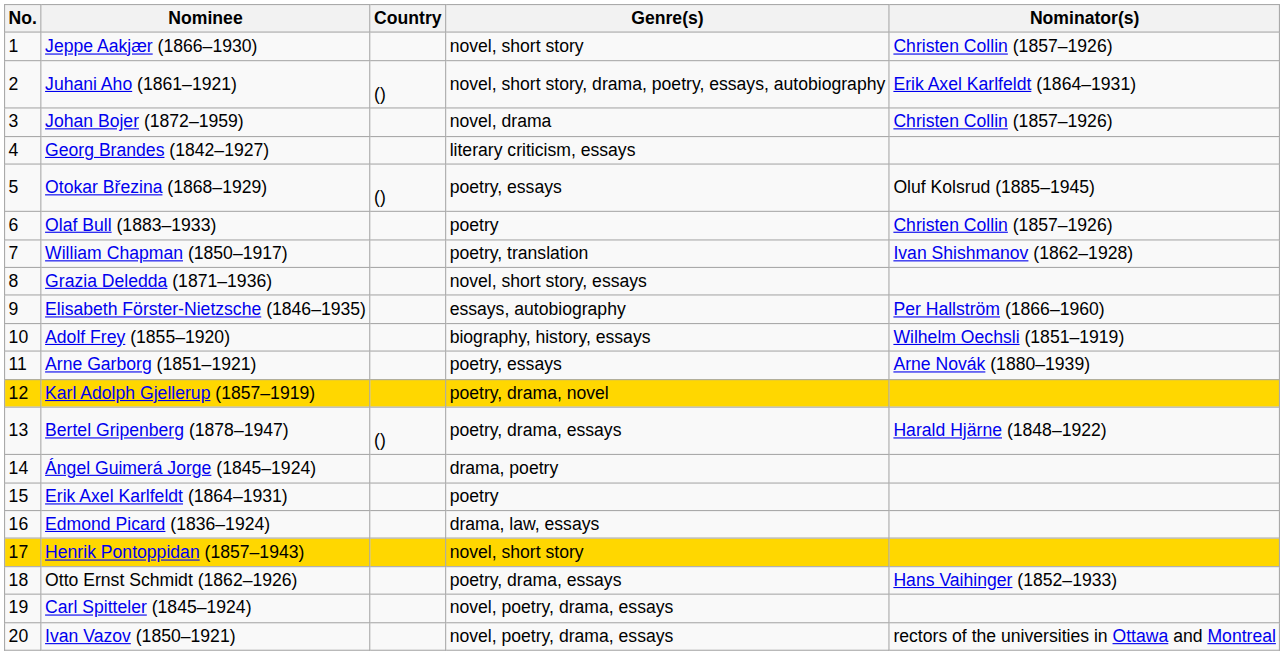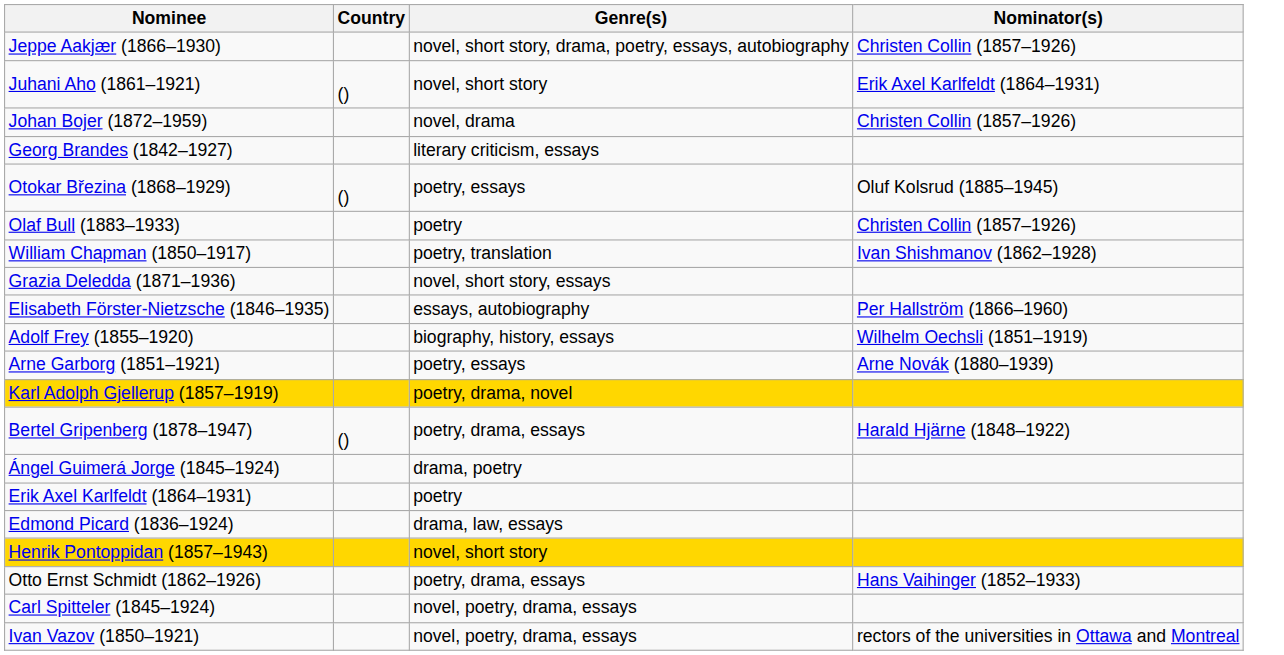 <table class="sortable wikitable mw-collapsible">
 <tr>
-<th scope=col>No.</th>
 <th scope=col>Nominee</th>
 <th scope=col>Country</th>
 <th scope=col>Genre(s)</th>
 <th scope=col>Nominator(s)</th>
 </tr>
 <tr>
-<td>1</td>
 <td><a href='#'>Jeppe Aakjær</a> (1866–1930)</td>
 <td></td>
-<td>novel, short story</td>
+<td>novel, short story, drama, poetry, essays, autobiography</td>
 <td><a href='#'>Christen Collin</a> (1857–1926)</td>
 </tr>
 <tr>
-<td>2</td>
 <td><a href='#'>Juhani Aho</a> (1861–1921)</td>
 <td><br>()</td>
-<td>novel, short story, drama, poetry, essays, autobiography</td>
+<td>novel, short story</td>
 <td><a href='#'>Erik Axel Karlfeldt</a> (1864–1931)</td>
 </tr>
 <tr>
-<td>3</td>
 <td><a href='#'>Johan Bojer</a> (1872–1959)</td>
 <td></td>
 <td>novel, drama</td>
 <td><a href='#'>Christen Collin</a> (1857–1926)</td>
 </tr>
 <tr>
-<td>4</td>
 <td><a href='#'>Georg Brandes</a> (1842–1927)</td>
 <td></td>
 <td>literary criticism, essays</td>
 <td></td>
 </tr>
 <tr>
-<td>5</td>
 <td><a href='#'>Otokar Březina</a> (1868–1929)</td>
 <td><br>()</td>
 <td>poetry, essays</td>
 <td>Oluf Kolsrud (1885–1945)</td>
 </tr>
 <tr>
-<td>6</td>
 <td><a href='#'>Olaf Bull</a> (1883–1933)</td>
 <td></td>
 <td>poetry</td>
 <td><a href='#'>Christen Collin</a> (1857–1926)</td>
 </tr>
 <tr>
-<td>7</td>
 <td><a href='#'>William Chapman</a> (1850–1917)</td>
 <td></td>
 <td>poetry, translation</td>
 <td><a href='#'>Ivan Shishmanov</a> (1862–1928)</td>
 </tr>
 <tr>
-<td>8</td>
 <td><a href='#'>Grazia Deledda</a> (1871–1936)</td>
 <td></td>
 <td>novel, short story, essays</td>
 <td></td>
 </tr>
 <tr>
-<td>9</td>
 <td><a href='#'>Elisabeth Förster-Nietzsche</a> (1846–1935)</td>
 <td></td>
 <td>essays, autobiography</td>
 <td><a href='#'>Per Hallström</a> (1866–1960)</td>
 </tr>
 <tr>
-<td>10</td>
 <td><a href='#'>Adolf Frey</a> (1855–1920)</td>
 <td></td>
 <td>biography, history, essays</td>
 <td><a href='#'>Wilhelm Oechsli</a> (1851–1919)</td>
 </tr>
 <tr>
-<td>11</td>
 <td><a href='#'>Arne Garborg</a> (1851–1921)</td>
 <td></td>
 <td>poetry, essays</td>
 <td><a href='#'>Arne Novák</a> (1880–1939)</td>
 </tr>
 <tr>
-<td style="background:gold;white-space:nowrap">12</td>
 <td style="background:gold;white-space:nowrap"><a href='#'>Karl Adolph Gjellerup</a> (1857–1919)</td>
 <td style="background:gold;white-space:nowrap"></td>
 <td style="background:gold;white-space:nowrap">poetry, drama, novel</td>
 <td style="background:gold;white-space:nowrap"></td>
 </tr>
 <tr>
-<td>13</td>
 <td><a href='#'>Bertel Gripenberg</a> (1878–1947)</td>
 <td><br>()<br></td>
 <td>poetry, drama, essays</td>
 <td><a href='#'>Harald Hjärne</a> (1848–1922)</td>
 </tr>
 <tr>
-<td>14</td>
 <td><a href='#'>Ángel Guimerá Jorge</a> (1845–1924)</td>
 <td></td>
 <td>drama, poetry</td>
 <td></td>
 </tr>
 <tr>
-<td>15</td>
 <td><a href='#'>Erik Axel Karlfeldt</a> (1864–1931)</td>
 <td></td>
 <td>poetry</td>
 <td></td>
 </tr>
 <tr>
-<td>16</td>
 <td><a href='#'>Edmond Picard</a> (1836–1924)</td>
 <td></td>
 <td>drama, law, essays</td>
 <td></td>
 </tr>
 <tr>
-<td style="background:gold;white-space:nowrap">17</td>
 <td style="background:gold;white-space:nowrap"><a href='#'>Henrik Pontoppidan</a> (1857–1943)</td>
 <td style="background:gold;white-space:nowrap"></td>
 <td style="background:gold;white-space:nowrap">novel, short story</td>
 <td style="background:gold;white-space:nowrap"></td>
 </tr>
 <tr>
-<td>18</td>
 <td>Otto Ernst Schmidt (1862–1926)</td>
 <td></td>
 <td>poetry, drama, essays</td>
 <td><a href='#'>Hans Vaihinger</a> (1852–1933)</td>
 </tr>
 <tr>
-<td>19</td>
 <td><a href='#'>Carl Spitteler</a> (1845–1924)</td>
 <td></td>
 <td>novel, poetry, drama, essays</td>
 <td></td>
 </tr>
 <tr>
-<td>20</td>
 <td><a href='#'>Ivan Vazov</a> (1850–1921)</td>
 <td></td>
 <td>novel, poetry, drama, essays</td>
 <td>rectors of the universities in <a href='#'>Ottawa</a> and <a href='#'>Montreal</a></td>
 </tr>
 </table>
